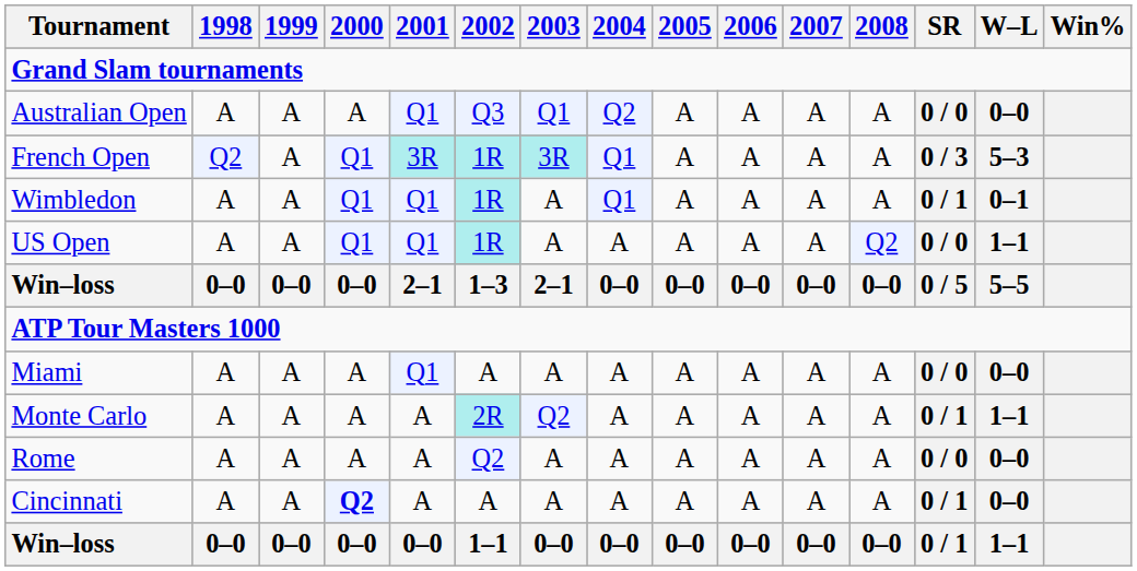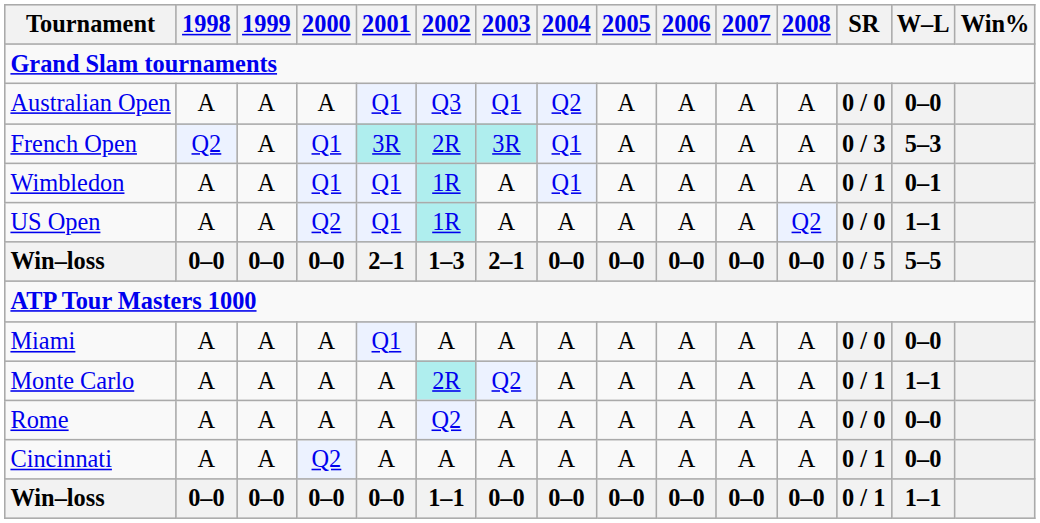 <table class=wikitable style=text-align:center;font-size:97%>
 <tr>
 <th>Tournament</th>
 <th><a href='#'>1998</a></th>
 <th><a href='#'>1999</a></th>
 <th><a href='#'>2000</a></th>
 <th><a href='#'>2001</a></th>
 <th><a href='#'>2002</a></th>
 <th><a href='#'>2003</a></th>
 <th><a href='#'>2004</a></th>
 <th><a href='#'>2005</a></th>
 <th><a href='#'>2006</a></th>
 <th><a href='#'>2007</a></th>
 <th><a href='#'>2008</a></th>
 <th>SR</th>
 <th>W–L</th>
 <th>Win%</th>
 </tr>
 <tr>
 <td colspan=25 style=text-align:left><a href='#'><strong>Grand Slam tournaments</strong></a></td>
 </tr>
 <tr>
 <td align=left><a href='#'>Australian Open</a></td>
 <td>A</td>
 <td>A</td>
 <td>A</td>
 <td bgcolor=ecf2ff><a href='#'>Q1</a></td>
 <td bgcolor=ecf2ff><a href='#'>Q3</a></td>
 <td bgcolor=ecf2ff><a href='#'>Q1</a></td>
 <td bgcolor=ecf2ff><a href='#'>Q2</a></td>
 <td>A</td>
 <td>A</td>
 <td>A</td>
 <td>A</td>
 <th>0 / 0</th>
 <th>0–0</th>
 <th></th>
 </tr>
 <tr>
 <td align=left><a href='#'>French Open</a></td>
 <td bgcolor=ecf2ff><a href='#'>Q2</a></td>
 <td>A</td>
 <td bgcolor=ecf2ff><a href='#'>Q1</a></td>
 <td bgcolor=afeeee><a href='#'>3R</a></td>
-<td bgcolor=afeeee><a href='#'>1R</a></td>
+<td bgcolor=afeeee><a href='#'>2R</a></td>
 <td bgcolor=afeeee><a href='#'>3R</a></td>
 <td bgcolor=ecf2ff><a href='#'>Q1</a></td>
 <td>A</td>
 <td>A</td>
 <td>A</td>
 <td>A</td>
 <th>0 / 3</th>
 <th>5–3</th>
 <th></th>
 </tr>
 <tr>
 <td align=left><a href='#'>Wimbledon</a></td>
 <td>A</td>
 <td>A</td>
 <td bgcolor=ecf2ff><a href='#'>Q1</a></td>
 <td bgcolor=ecf2ff><a href='#'>Q1</a></td>
 <td bgcolor=afeeee><a href='#'>1R</a></td>
 <td>A</td>
 <td bgcolor=ecf2ff><a href='#'>Q1</a></td>
 <td>A</td>
 <td>A</td>
 <td>A</td>
 <td>A</td>
 <th>0 / 1</th>
 <th>0–1</th>
 <th></th>
 </tr>
 <tr>
 <td align=left><a href='#'>US Open</a></td>
 <td>A</td>
 <td>A</td>
-<td bgcolor=ecf2ff><a href='#'>Q1</a></td>
+<td bgcolor=ecf2ff><a href='#'>Q2</a></td>
 <td bgcolor=ecf2ff><a href='#'>Q1</a></td>
 <td bgcolor=afeeee><a href='#'>1R</a></td>
 <td>A</td>
 <td>A</td>
 <td>A</td>
 <td>A</td>
 <td>A</td>
 <td bgcolor=ecf2ff><a href='#'>Q2</a></td>
 <th>0 / 0</th>
 <th>1–1</th>
 <th></th>
 </tr>
 <tr>
 <th style=text-align:left><strong>Win–loss</strong></th>
 <th>0–0</th>
 <th>0–0</th>
 <th>0–0</th>
 <th>2–1</th>
 <th>1–3</th>
 <th>2–1</th>
 <th>0–0</th>
 <th>0–0</th>
 <th>0–0</th>
 <th>0–0</th>
 <th>0–0</th>
 <th>0 / 5</th>
 <th>5–5</th>
 <th></th>
 </tr>
 <tr>
 <td colspan=25 style=text-align:left><strong><a href='#'>ATP Tour Masters 1000</a></strong></td>
 </tr>
 <tr>
 <td align=left><a href='#'>Miami</a></td>
 <td>A</td>
 <td>A</td>
 <td>A</td>
 <td bgcolor=ecf2ff><a href='#'>Q1</a></td>
 <td>A</td>
 <td>A</td>
 <td>A</td>
 <td>A</td>
 <td>A</td>
 <td>A</td>
 <td>A</td>
 <th>0 / 0</th>
 <th>0–0</th>
 <th></th>
 </tr>
 <tr>
 <td align=left><a href='#'>Monte Carlo</a></td>
 <td>A</td>
 <td>A</td>
 <td>A</td>
 <td>A</td>
 <td bgcolor=afeeee><a href='#'>2R</a></td>
 <td bgcolor=ecf2ff><a href='#'>Q2</a></td>
 <td>A</td>
 <td>A</td>
 <td>A</td>
 <td>A</td>
 <td>A</td>
 <th>0 / 1</th>
 <th>1–1</th>
 <th></th>
 </tr>
 <tr>
 <td align=left><a href='#'>Rome</a></td>
 <td>A</td>
 <td>A</td>
 <td>A</td>
 <td>A</td>
 <td bgcolor=ecf2ff><a href='#'>Q2</a></td>
 <td>A</td>
 <td>A</td>
 <td>A</td>
 <td>A</td>
 <td>A</td>
 <td>A</td>
 <th>0 / 0</th>
 <th>0–0</th>
 <th></th>
 </tr>
 <tr>
 <td align=left><a href='#'>Cincinnati</a></td>
 <td>A</td>
 <td>A</td>
-<td bgcolor=ecf2ff><strong><a href='#'>Q2</a></strong></td>
+<td bgcolor=ecf2ff><a href='#'>Q2</a></td>
 <td>A</td>
 <td>A</td>
 <td>A</td>
 <td>A</td>
 <td>A</td>
 <td>A</td>
 <td>A</td>
 <td>A</td>
 <th>0 / 1</th>
 <th>0–0</th>
 <th></th>
 </tr>
 <tr>
 <th style=text-align:left><strong>Win–loss</strong></th>
 <th>0–0</th>
 <th>0–0</th>
 <th>0–0</th>
 <th>0–0</th>
 <th>1–1</th>
 <th>0–0</th>
 <th>0–0</th>
 <th>0–0</th>
 <th>0–0</th>
 <th>0–0</th>
 <th>0–0</th>
 <th>0 / 1</th>
 <th>1–1</th>
 <th></th>
 </tr>
 </table>
